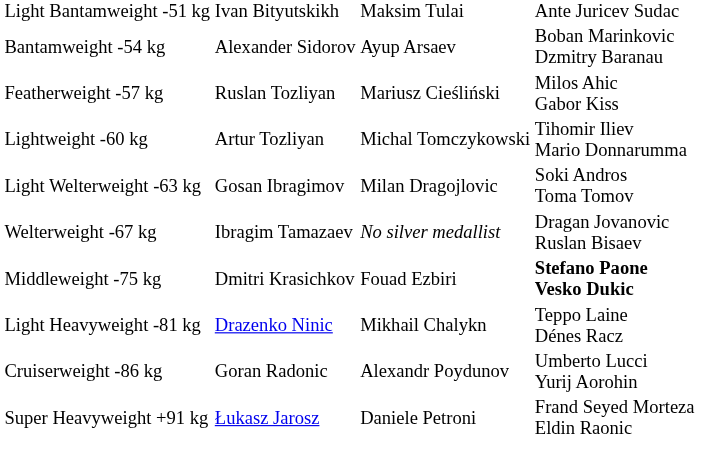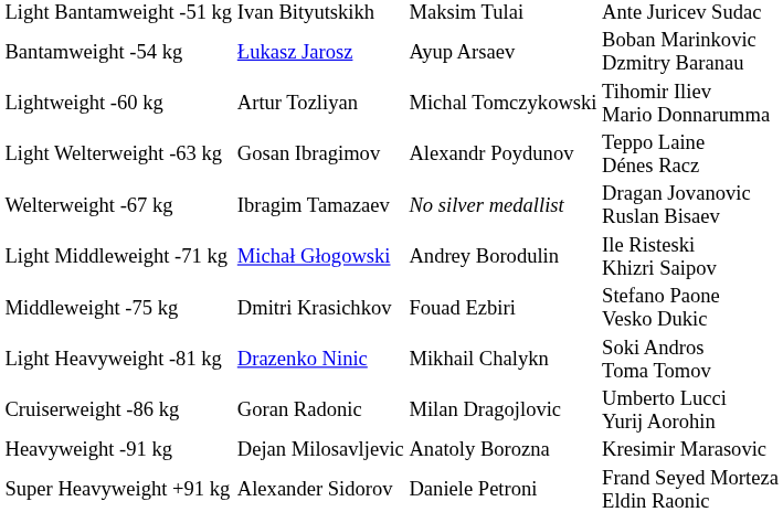 <table>
 <tr>
 <td>Light Bantamweight -51 kg<br></td>
 <td>Ivan Bityutskikh </td>
 <td>Maksim Tulai </td>
 <td>Ante Juricev Sudac </td>
 </tr>
 <tr>
 <td>Bantamweight -54 kg<br></td>
-<td>Alexander Sidorov </td>
+<td><a href='#'>Łukasz Jarosz</a> </td>
 <td>Ayup Arsaev </td>
 <td>Boban Marinkovic <br>Dzmitry Baranau </td>
-</tr>
-<tr>
-<td>Featherweight -57 kg<br></td>
-<td>Ruslan Tozliyan </td>
-<td>Mariusz Cieśliński </td>
-<td>Milos Ahic <br>Gabor Kiss </td>
 </tr>
 <tr>
 <td>Lightweight -60 kg<br></td>
 <td>Artur Tozliyan </td>
 <td>Michal Tomczykowski </td>
 <td>Tihomir Iliev <br>Mario Donnarumma </td>
 </tr>
 <tr>
 <td>Light Welterweight -63 kg<br></td>
 <td>Gosan Ibragimov </td>
-<td>Milan Dragojlovic </td>
-<td>Soki Andros <br>Toma Tomov </td>
+<td>Alexandr Poydunov </td>
+<td>Teppo Laine <br>Dénes Racz </td>
 </tr>
 <tr>
 <td>Welterweight -67 kg<br></td>
 <td>Ibragim Tamazaev </td>
 <td><em>No silver medallist</em></td>
 <td>Dragan Jovanovic <br>Ruslan Bisaev </td>
 </tr>
 <tr>
+<td>Light Middleweight -71 kg<br></td>
+<td><a href='#'>Michał Głogowski</a> </td>
+<td>Andrey Borodulin </td>
+<td>Ile Risteski <br>Khizri Saipov </td>
+</tr>
+<tr>
 <td>Middleweight -75 kg<br></td>
 <td>Dmitri Krasichkov </td>
 <td>Fouad Ezbiri </td>
-<td><strong>Stefano Paone <br>Vesko Dukic </strong></td>
+<td>Stefano Paone <br>Vesko Dukic </td>
 </tr>
 <tr>
 <td>Light Heavyweight -81 kg<br></td>
 <td><a href='#'>Drazenko Ninic</a> </td>
 <td>Mikhail Chalykn </td>
-<td>Teppo Laine <br>Dénes Racz </td>
+<td>Soki Andros <br>Toma Tomov </td>
 </tr>
 <tr>
 <td>Cruiserweight -86 kg<br></td>
 <td>Goran Radonic </td>
-<td>Alexandr Poydunov </td>
+<td>Milan Dragojlovic </td>
 <td>Umberto Lucci <br>Yurij Aorohin </td>
 </tr>
 <tr>
+<td>Heavyweight -91 kg<br></td>
+<td>Dejan Milosavljevic </td>
+<td>Anatoly Borozna </td>
+<td>Kresimir Marasovic </td>
+</tr>
+<tr>
 <td>Super Heavyweight +91 kg<br></td>
-<td><a href='#'>Łukasz Jarosz</a> </td>
+<td>Alexander Sidorov </td>
 <td>Daniele Petroni </td>
 <td>Frand Seyed Morteza <br>Eldin Raonic </td>
 </tr>
 <tr>
 </tr>
 </table>
